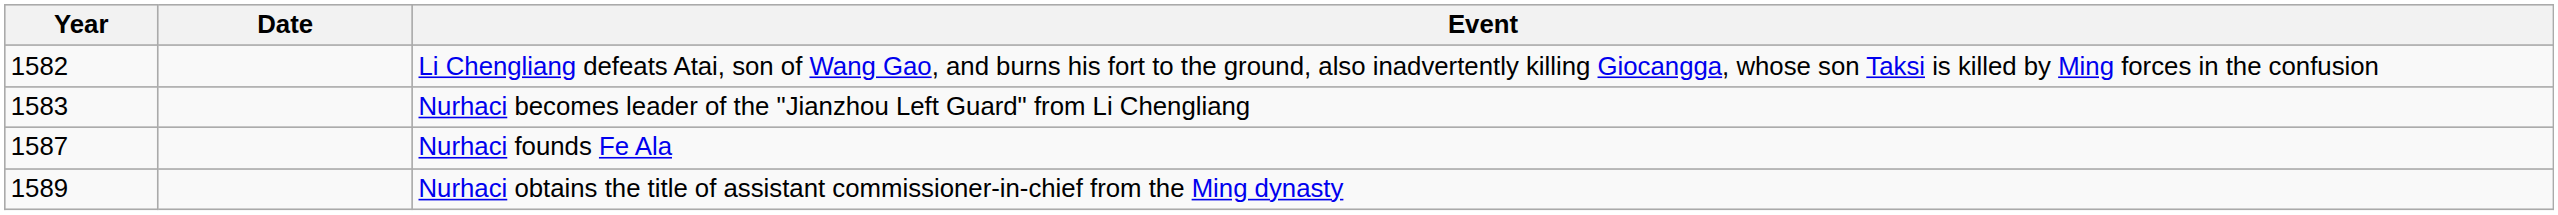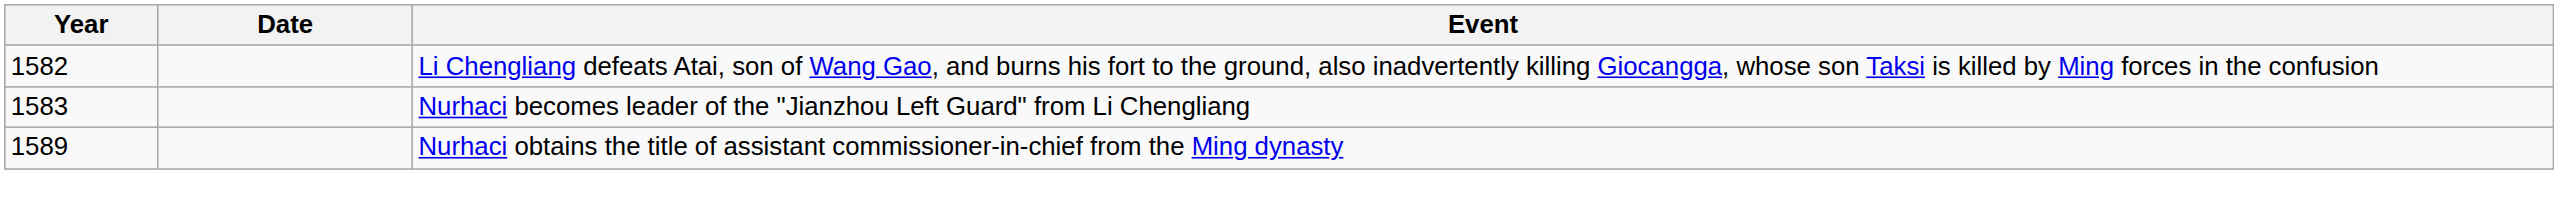 <table class="wikitable" width="100%">
 <tr>
 <th style="width:6%">Year</th>
 <th style="width:10%">Date</th>
 <th>Event</th>
 </tr>
 <tr>
 <td>1582</td>
 <td></td>
 <td><a href='#'>Li Chengliang</a> defeats Atai, son of <a href='#'>Wang Gao</a>, and burns his fort to the ground, also inadvertently killing <a href='#'>Giocangga</a>, whose son <a href='#'>Taksi</a> is killed by <a href='#'>Ming</a> forces in the confusion</td>
 </tr>
 <tr>
 <td>1583</td>
 <td></td>
 <td><a href='#'>Nurhaci</a> becomes leader of the "Jianzhou Left Guard" from Li Chengliang</td>
 </tr>
 <tr>
-<td>1587</td>
-<td></td>
-<td><a href='#'>Nurhaci</a> founds <a href='#'>Fe Ala</a></td>
-</tr>
-<tr>
 <td>1589</td>
 <td></td>
 <td><a href='#'>Nurhaci</a> obtains the title of assistant commissioner-in-chief from the <a href='#'>Ming dynasty</a></td>
 </tr>
 </table>
